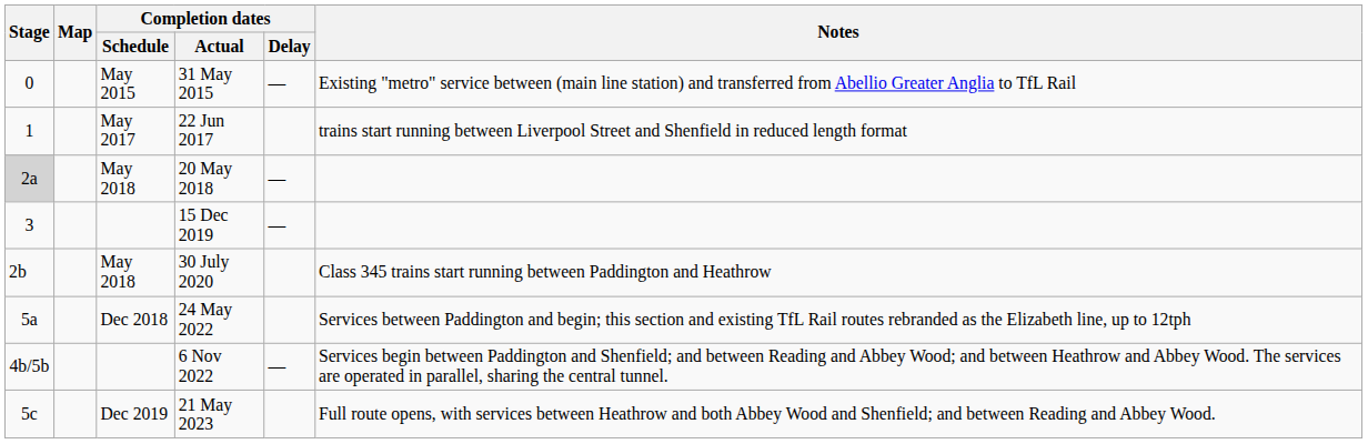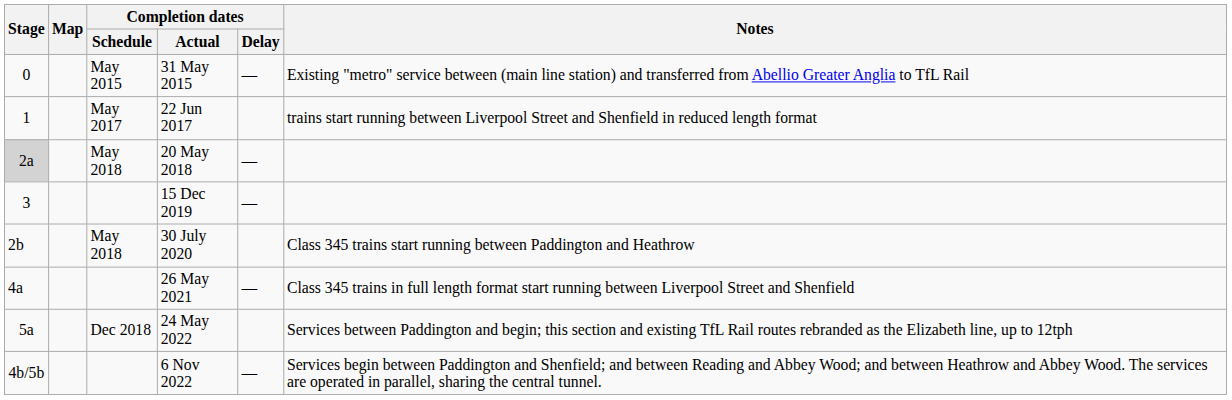 <table class="wikitable">
 <tr>
 <th rowspan="2">Stage</th>
 <th rowspan="2">Map</th>
 <th colspan="3">Completion dates</th>
 <th rowspan="2">Notes</th>
 </tr>
 <tr>
 <th>Schedule</th>
 <th>Actual</th>
 <th>Delay</th>
 </tr>
 <tr>
 <td nowrap="nowrap" align="center">0</td>
 <td></td>
 <td>May 2015</td>
 <td>31 May 2015</td>
 <td>—</td>
 <td>Existing "metro" service between  (main line station) and  transferred from <a href='#'>Abellio Greater Anglia</a> to TfL Rail</td>
 </tr>
 <tr>
 <td align="center">1</td>
 <td></td>
 <td>May 2017</td>
 <td>22 Jun 2017</td>
 <td></td>
 <td> trains start running between Liverpool Street and Shenfield in reduced length format</td>
 </tr>
 <tr>
 <td align="center" style="background: lightgrey;">2a</td>
 <td></td>
 <td>May 2018</td>
 <td>20 May 2018</td>
 <td>—</td>
 <td></td>
 </tr>
 <tr>
 <td align="center">3</td>
 <td></td>
 <td></td>
 <td>15 Dec 2019</td>
 <td>—</td>
 <td></td>
 </tr>
 <tr>
 <td>2b</td>
 <td></td>
 <td>May 2018</td>
 <td>30 July 2020</td>
 <td></td>
 <td>Class 345 trains start running between Paddington and Heathrow</td>
 </tr>
 <tr>
+<td>4a</td>
+<td></td>
+<td></td>
+<td>26 May 2021</td>
+<td>—</td>
+<td>Class 345 trains in full length format start running between Liverpool Street and Shenfield</td>
+</tr>
+<tr>
 <td align="center">5a</td>
 <td></td>
 <td>Dec 2018</td>
 <td>24 May 2022</td>
 <td></td>
 <td>Services between Paddington and  begin; this section and existing TfL Rail routes rebranded as the Elizabeth line, up to 12tph</td>
 </tr>
 <tr>
 <td align="center">4b/5b</td>
 <td></td>
 <td></td>
 <td>6 Nov 2022</td>
 <td>—</td>
 <td>Services begin between Paddington and Shenfield; and between Reading and Abbey Wood; and between Heathrow and Abbey Wood. The services are operated in parallel, sharing the central tunnel.</td>
 </tr>
-<tr>
-<td align="center">5c</td>
-<td></td>
-<td>Dec 2019</td>
-<td>21 May 2023</td>
-<td></td>
-<td>Full route opens, with services between Heathrow and both Abbey Wood and Shenfield; and between Reading and Abbey Wood.</td>
-</tr>
 </table>
